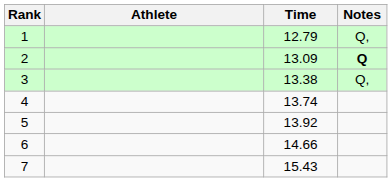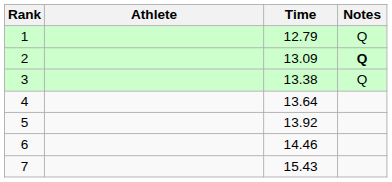 <table class="wikitable" style="text-align:center">
 <tr>
 <th width=40>Rank</th>
 <th width=250>Athlete</th>
 <th width=80>Time</th>
 <th width=50>Notes</th>
 </tr>
 <tr bgcolor=ccffcc>
 <td>1</td>
 <td align=left></td>
 <td>12.79</td>
-<td>Q, </td>
+<td>Q</td>
 </tr>
 <tr bgcolor=ccffcc>
 <td>2</td>
 <td align=left></td>
 <td>13.09</td>
 <td><strong>Q</strong></td>
 </tr>
 <tr bgcolor=ccffcc>
 <td>3</td>
 <td align=left></td>
 <td>13.38</td>
-<td>Q, </td>
+<td>Q</td>
 </tr>
 <tr>
 <td>4</td>
 <td align=left></td>
-<td>13.74</td>
+<td>13.64</td>
 <td></td>
 </tr>
 <tr>
 <td>5</td>
 <td align=left></td>
 <td>13.92</td>
 <td></td>
 </tr>
 <tr>
 <td>6</td>
 <td align=left></td>
-<td>14.66</td>
+<td>14.46</td>
 <td></td>
 </tr>
 <tr>
 <td>7</td>
 <td align=left></td>
 <td>15.43</td>
 <td></td>
 </tr>
 </table>
